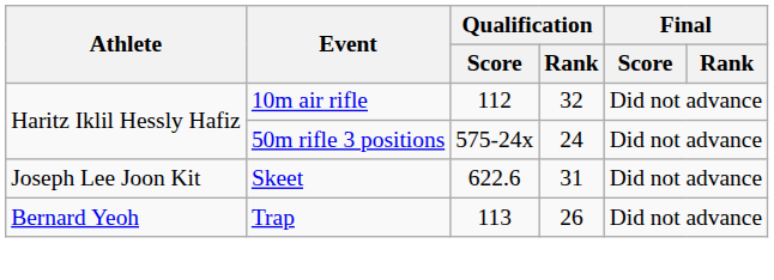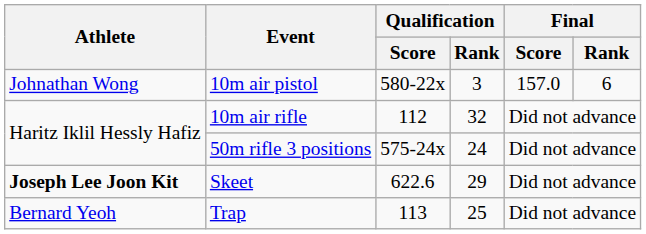 <table class="wikitable" style="font-size:90%;text-align:center">
 <tr>
 <th rowspan="2">Athlete</th>
 <th rowspan="2">Event</th>
 <th colspan="2">Qualification</th>
 <th colspan="2">Final</th>
 </tr>
 <tr>
 <th>Score</th>
 <th>Rank</th>
 <th>Score</th>
 <th>Rank</th>
+</tr>
+<tr>
+<td align="left"><a href='#'>Johnathan Wong</a></td>
+<td align="left"><a href='#'>10m air pistol</a></td>
+<td>580-22x</td>
+<td>3 <strong></strong></td>
+<td>157.0</td>
+<td>6</td>
 </tr>
 <tr>
 <td align="left" rowspan="2">Haritz Iklil Hessly Hafiz</td>
 <td align="left"><a href='#'>10m air rifle</a></td>
 <td>112</td>
 <td>32</td>
 <td colspan="2">Did not advance</td>
 </tr>
 <tr>
 <td align="left"><a href='#'>50m rifle 3 positions</a></td>
 <td>575-24x</td>
 <td>24</td>
 <td colspan="2">Did not advance</td>
 </tr>
 <tr>
-<td align="left">Joseph Lee Joon Kit</td>
+<td align="left"><strong>Joseph Lee Joon Kit</strong></td>
 <td align="left"><a href='#'>Skeet</a></td>
 <td>622.6</td>
-<td>31</td>
+<td>29</td>
 <td colspan="2">Did not advance</td>
 </tr>
 <tr>
 <td align="left"><a href='#'>Bernard Yeoh</a></td>
 <td align="left"><a href='#'>Trap</a></td>
 <td>113</td>
-<td>26</td>
+<td>25</td>
 <td colspan="2">Did not advance</td>
 </tr>
 </table>
